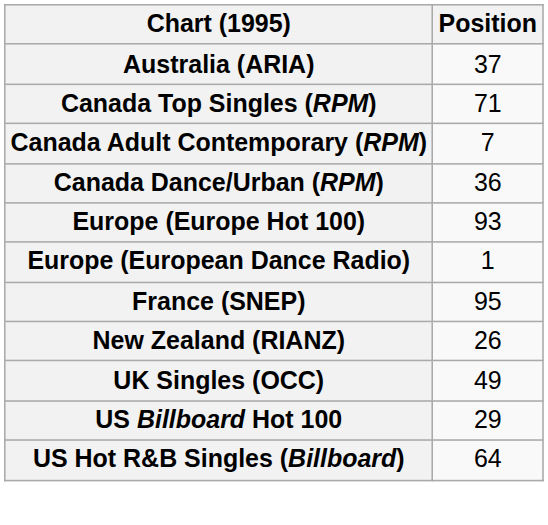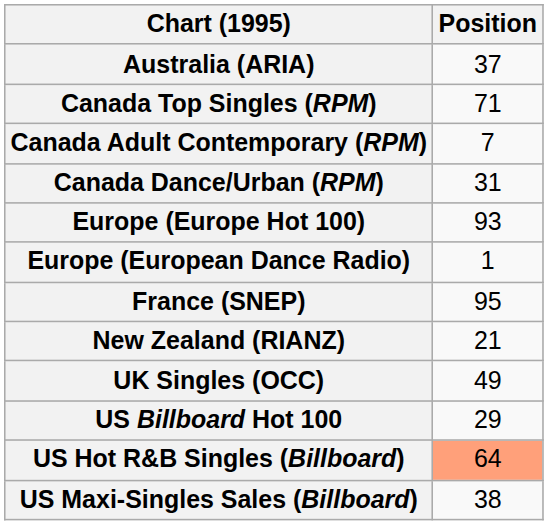 <table class="wikitable sortable plainrowheaders" style="text-align:center">
 <tr>
 <th>Chart (1995)</th>
 <th>Position</th>
 </tr>
 <tr>
 <th scope="row">Australia (ARIA)</th>
 <td>37</td>
 </tr>
 <tr>
 <th scope="row">Canada Top Singles (<em>RPM</em>)</th>
 <td>71</td>
 </tr>
 <tr>
 <th scope="row">Canada Adult Contemporary (<em>RPM</em>)</th>
 <td>7</td>
 </tr>
 <tr>
 <th scope="row">Canada Dance/Urban (<em>RPM</em>)</th>
-<td>36</td>
+<td>31</td>
 </tr>
 <tr>
 <th scope="row">Europe (Europe Hot 100)</th>
 <td>93</td>
 </tr>
 <tr>
 <th scope="row">Europe (European Dance Radio)</th>
 <td>1</td>
 </tr>
 <tr>
 <th scope="row">France (SNEP)</th>
 <td>95</td>
 </tr>
 <tr>
 <th scope="row">New Zealand (RIANZ)</th>
-<td>26</td>
+<td>21</td>
 </tr>
 <tr>
 <th scope="row">UK Singles (OCC)</th>
 <td align="center">49</td>
 </tr>
 <tr>
 <th scope="row">US <em>Billboard</em> Hot 100</th>
 <td>29</td>
 </tr>
 <tr>
 <th scope="row">US Hot R&B Singles (<em>Billboard</em>)</th>
-<td>64</td>
+<td style="background: lightsalmon;">64</td>
+</tr>
+<tr>
+<th scope="row">US Maxi-Singles Sales (<em>Billboard</em>)</th>
+<td>38</td>
 </tr>
 </table>
